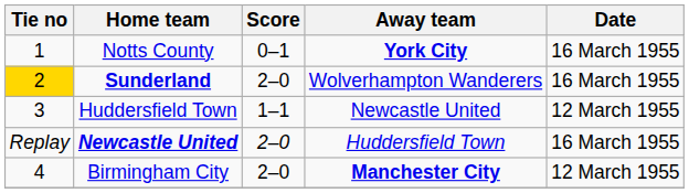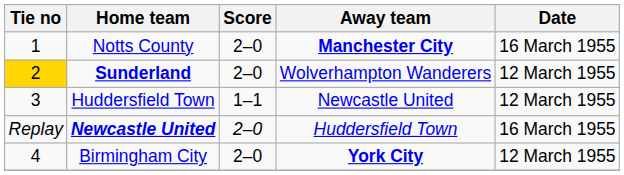 <table class="wikitable" style="text-align: center">
 <tr>
 <th>Tie no</th>
 <th>Home team</th>
 <th>Score</th>
 <th>Away team</th>
 <th>Date</th>
 </tr>
 <tr>
 <td>1</td>
 <td><a href='#'>Notts County</a></td>
-<td>0–1</td>
-<td><strong><a href='#'>York City</a></strong></td>
+<td>2–0</td>
+<td><strong><a href='#'>Manchester City</a></strong></td>
 <td>16 March 1955</td>
 </tr>
 <tr>
 <td style="background: gold;">2</td>
 <td><strong><a href='#'>Sunderland</a></strong></td>
 <td>2–0</td>
 <td><a href='#'>Wolverhampton Wanderers</a></td>
-<td>16 March 1955</td>
+<td>12 March 1955</td>
 </tr>
 <tr>
 <td>3</td>
 <td><a href='#'>Huddersfield Town</a></td>
 <td>1–1</td>
 <td><a href='#'>Newcastle United</a></td>
 <td>12 March 1955</td>
 </tr>
 <tr>
 <td><em>Replay</em></td>
 <td><strong><em><a href='#'>Newcastle United</a></em></strong></td>
 <td><em>2–0</em></td>
 <td><em><a href='#'>Huddersfield Town</a></em></td>
 <td>16 March 1955</td>
 </tr>
 <tr>
 <td>4</td>
 <td><a href='#'>Birmingham City</a></td>
 <td>2–0</td>
-<td><strong><a href='#'>Manchester City</a></strong></td>
+<td><strong><a href='#'>York City</a></strong></td>
 <td>12 March 1955</td>
 </tr>
 <tr>
 </tr>
 </table>
